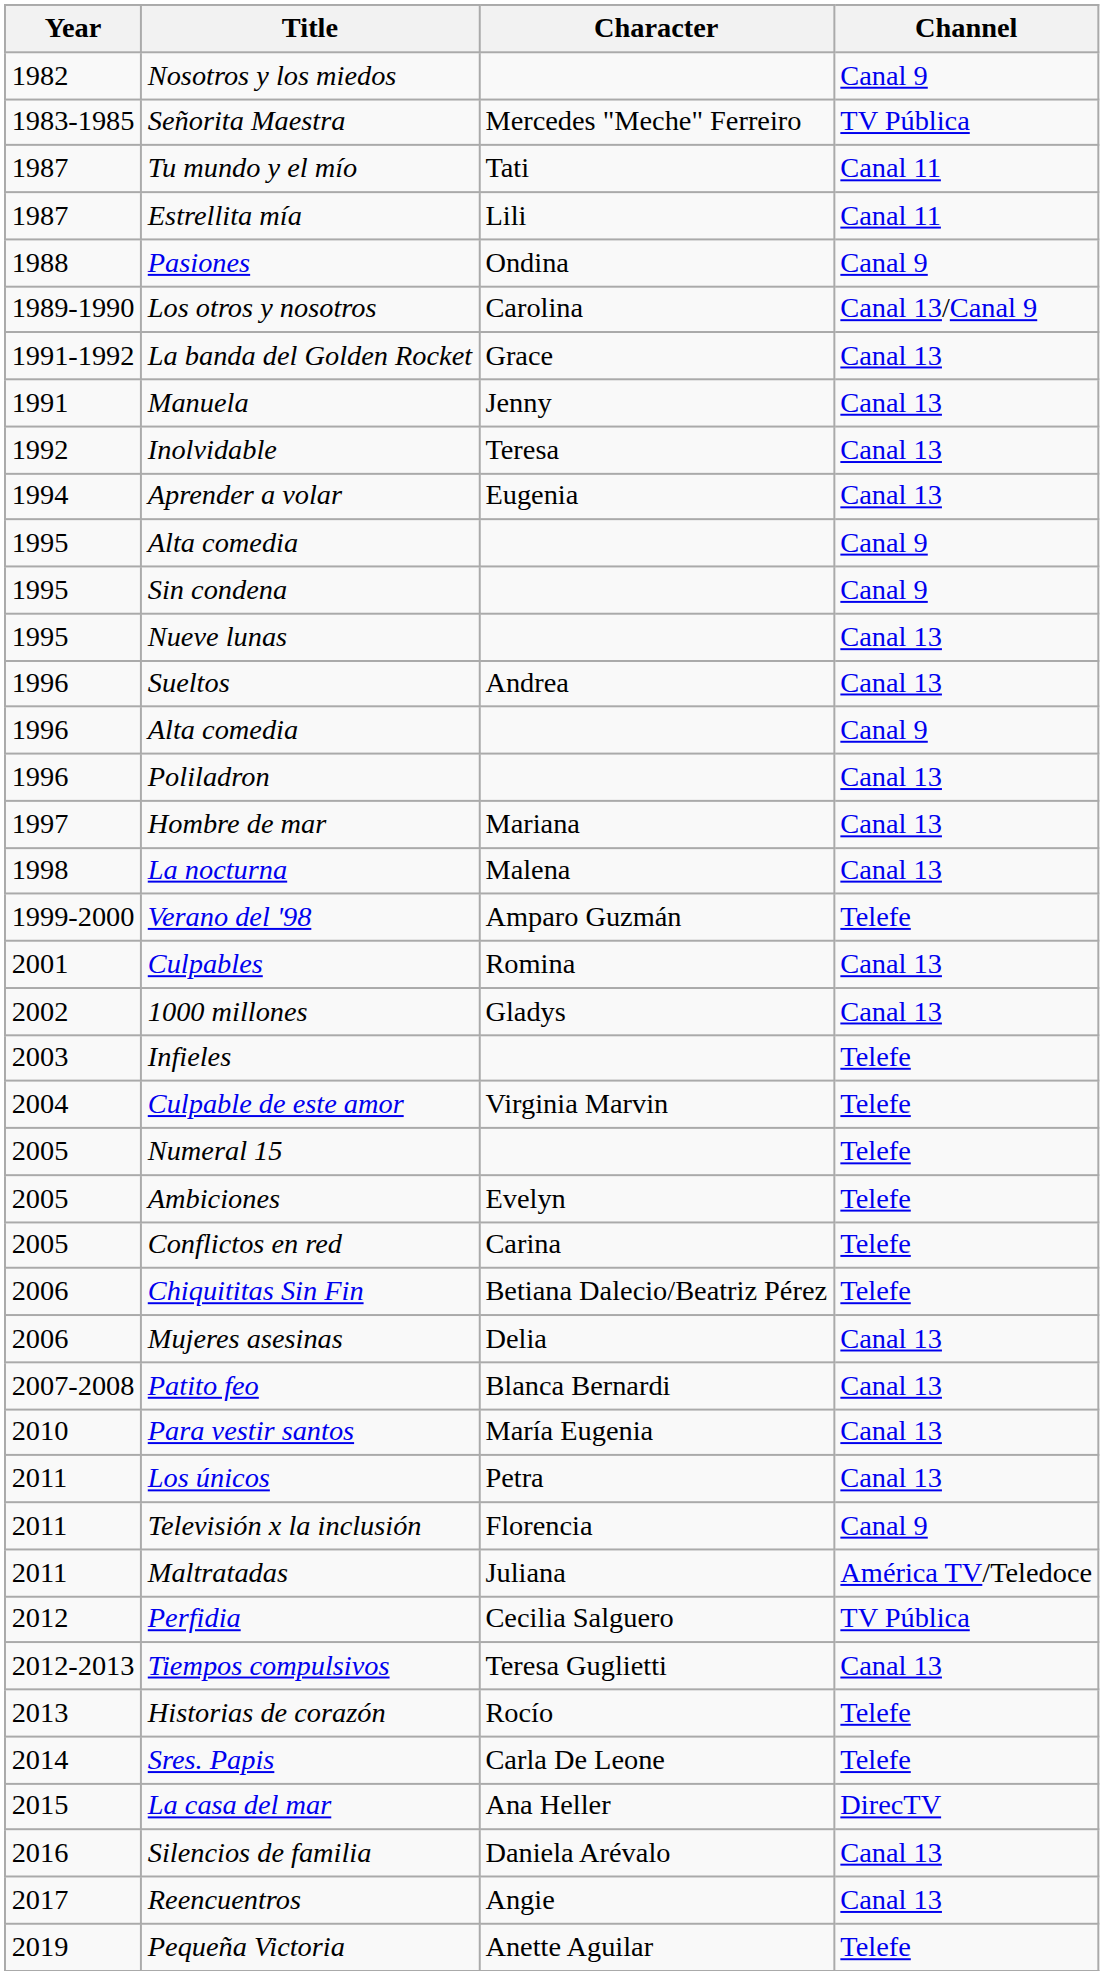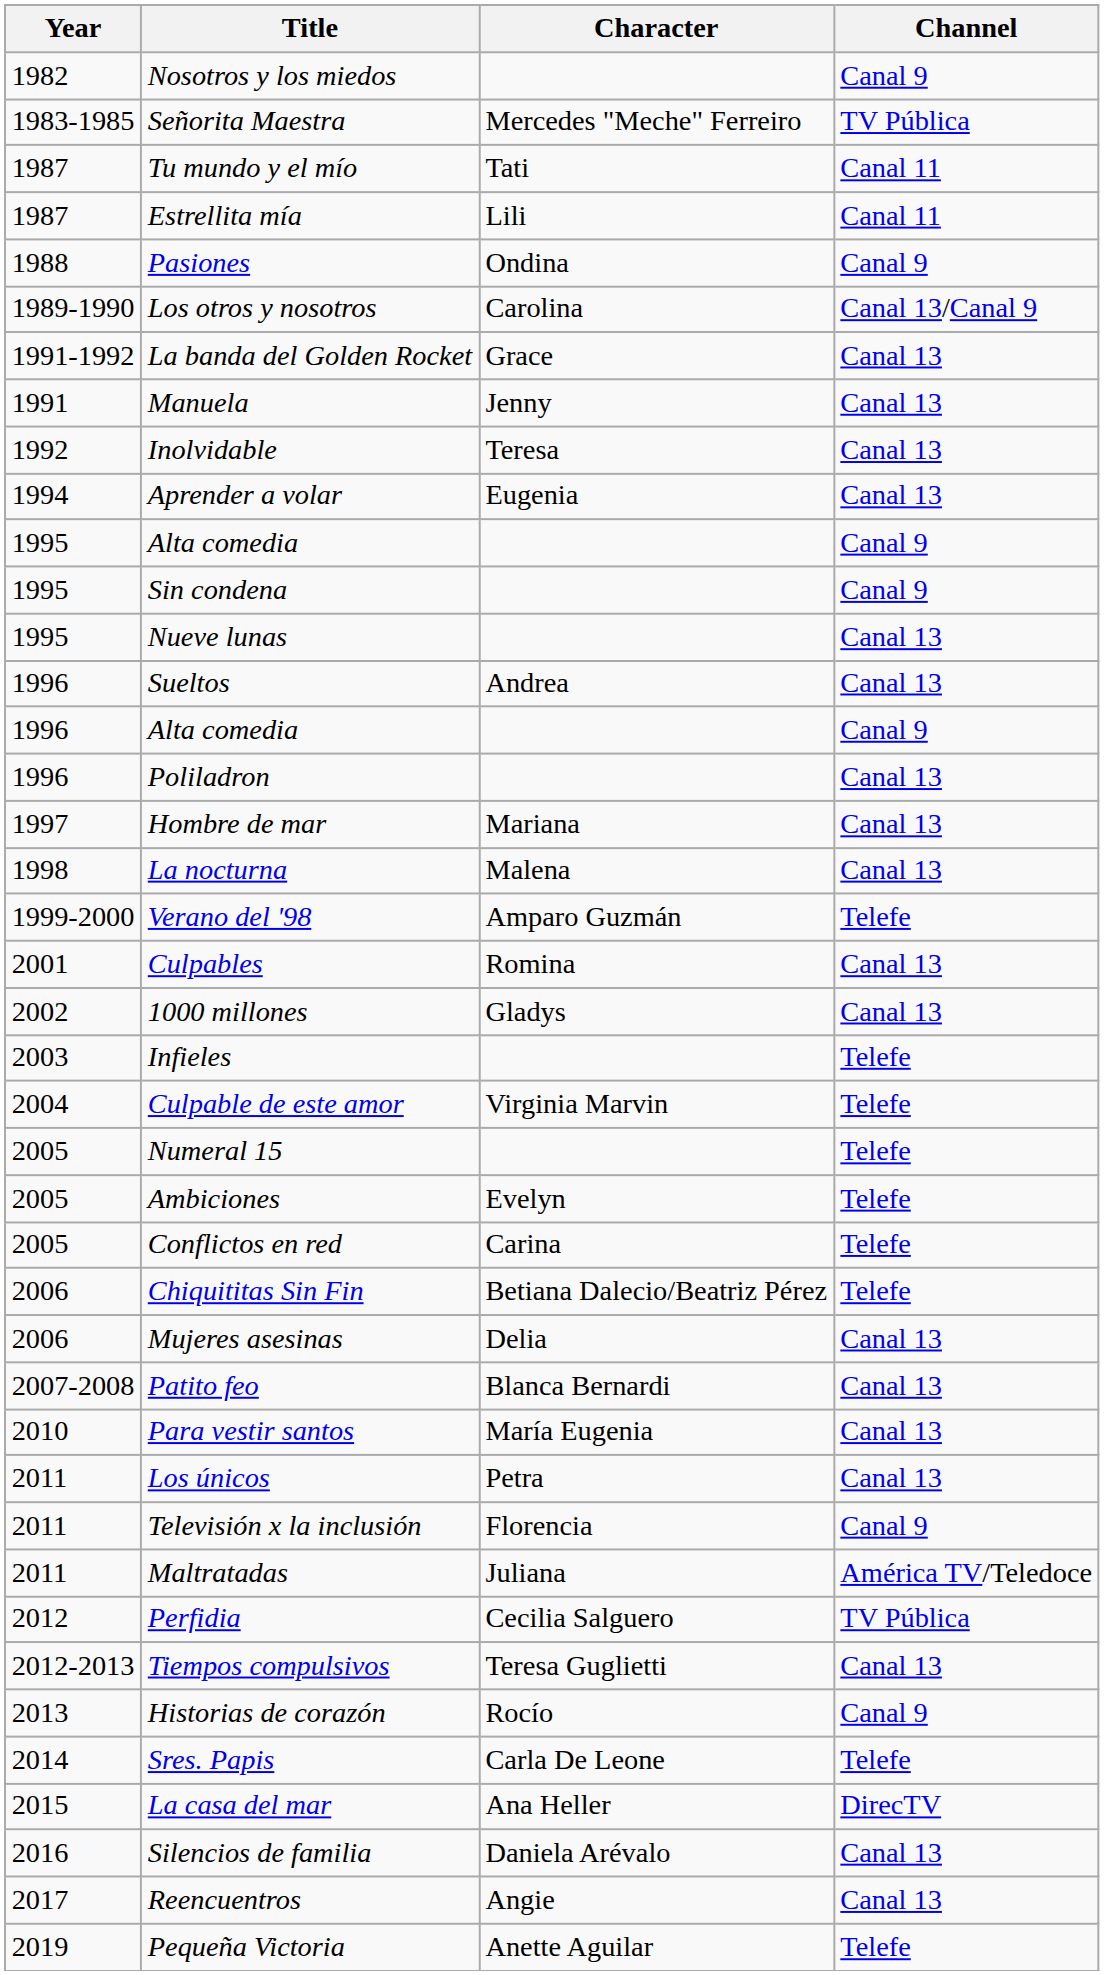 <table class="wikitable" style="font-size: 90%;">
 <tr>
 <th>Year</th>
 <th>Title</th>
 <th>Character</th>
 <th>Channel</th>
 </tr>
 <tr>
 <td>1982</td>
 <td><em>Nosotros y los miedos</em></td>
 <td></td>
 <td><a href='#'>Canal 9</a></td>
 </tr>
 <tr>
 <td>1983-1985</td>
 <td><em>Señorita Maestra</em></td>
 <td>Mercedes "Meche" Ferreiro</td>
 <td><a href='#'>TV Pública</a></td>
 </tr>
 <tr>
 <td>1987</td>
 <td><em>Tu mundo y el mío</em></td>
 <td>Tati</td>
 <td><a href='#'>Canal 11</a></td>
 </tr>
 <tr>
 <td>1987</td>
 <td><em>Estrellita mía</em></td>
 <td>Lili</td>
 <td><a href='#'>Canal 11</a></td>
 </tr>
 <tr>
 <td>1988</td>
 <td><em><a href='#'>Pasiones</a></em></td>
 <td>Ondina</td>
 <td><a href='#'>Canal 9</a></td>
 </tr>
 <tr>
 <td>1989-1990</td>
 <td><em>Los otros y nosotros</em></td>
 <td>Carolina</td>
 <td><a href='#'>Canal 13</a>/<a href='#'>Canal 9</a></td>
 </tr>
 <tr>
 <td>1991-1992</td>
 <td><em>La banda del Golden Rocket</em></td>
 <td>Grace</td>
 <td><a href='#'>Canal 13</a></td>
 </tr>
 <tr>
 <td>1991</td>
 <td><em>Manuela</em></td>
 <td>Jenny</td>
 <td><a href='#'>Canal 13</a></td>
 </tr>
 <tr>
 <td>1992</td>
 <td><em>Inolvidable</em></td>
 <td>Teresa</td>
 <td><a href='#'>Canal 13</a></td>
 </tr>
 <tr>
 <td>1994</td>
 <td><em>Aprender a volar</em></td>
 <td>Eugenia</td>
 <td><a href='#'>Canal 13</a></td>
 </tr>
 <tr>
 <td>1995</td>
 <td><em>Alta comedia</em></td>
 <td></td>
 <td><a href='#'>Canal 9</a></td>
 </tr>
 <tr>
 <td>1995</td>
 <td><em>Sin condena</em></td>
 <td></td>
 <td><a href='#'>Canal 9</a></td>
 </tr>
 <tr>
 <td>1995</td>
 <td><em>Nueve lunas</em></td>
 <td></td>
 <td><a href='#'>Canal 13</a></td>
 </tr>
 <tr>
 <td>1996</td>
 <td><em>Sueltos</em></td>
 <td>Andrea</td>
 <td><a href='#'>Canal 13</a></td>
 </tr>
 <tr>
 <td>1996</td>
 <td><em>Alta comedia</em></td>
 <td></td>
 <td><a href='#'>Canal 9</a></td>
 </tr>
 <tr>
 <td>1996</td>
 <td><em>Poliladron</em></td>
 <td></td>
 <td><a href='#'>Canal 13</a></td>
 </tr>
 <tr>
 <td>1997</td>
 <td><em>Hombre de mar</em></td>
 <td>Mariana</td>
 <td><a href='#'>Canal 13</a></td>
 </tr>
 <tr>
 <td>1998</td>
 <td><em><a href='#'>La nocturna</a></em></td>
 <td>Malena</td>
 <td><a href='#'>Canal 13</a></td>
 </tr>
 <tr>
 <td>1999-2000</td>
 <td><em><a href='#'>Verano del '98</a></em></td>
 <td>Amparo Guzmán</td>
 <td><a href='#'>Telefe</a></td>
 </tr>
 <tr>
 <td>2001</td>
 <td><em><a href='#'>Culpables</a></em></td>
 <td>Romina</td>
 <td><a href='#'>Canal 13</a></td>
 </tr>
 <tr>
 <td>2002</td>
 <td><em>1000 millones</em></td>
 <td>Gladys</td>
 <td><a href='#'>Canal 13</a></td>
 </tr>
 <tr>
 <td>2003</td>
 <td><em>Infieles</em></td>
 <td></td>
 <td><a href='#'>Telefe</a></td>
 </tr>
 <tr>
 <td>2004</td>
 <td><em><a href='#'>Culpable de este amor</a></em></td>
 <td>Virginia Marvin</td>
 <td><a href='#'>Telefe</a></td>
 </tr>
 <tr>
 <td>2005</td>
 <td><em>Numeral 15</em></td>
 <td></td>
 <td><a href='#'>Telefe</a></td>
 </tr>
 <tr>
 <td>2005</td>
 <td><em>Ambiciones</em></td>
 <td>Evelyn</td>
 <td><a href='#'>Telefe</a></td>
 </tr>
 <tr>
 <td>2005</td>
 <td><em>Conflictos en red</em></td>
 <td>Carina</td>
 <td><a href='#'>Telefe</a></td>
 </tr>
 <tr>
 <td>2006</td>
 <td><em><a href='#'>Chiquititas Sin Fin</a></em></td>
 <td>Betiana Dalecio/Beatriz Pérez</td>
 <td><a href='#'>Telefe</a></td>
 </tr>
 <tr>
 <td>2006</td>
 <td><em>Mujeres asesinas</em></td>
 <td>Delia</td>
 <td><a href='#'>Canal 13</a></td>
 </tr>
 <tr>
 <td>2007-2008</td>
 <td><em><a href='#'>Patito feo</a></em></td>
 <td>Blanca Bernardi</td>
 <td><a href='#'>Canal 13</a></td>
 </tr>
 <tr>
 <td>2010</td>
 <td><em><a href='#'>Para vestir santos</a></em></td>
 <td>María Eugenia</td>
 <td><a href='#'>Canal 13</a></td>
 </tr>
 <tr>
 <td>2011</td>
 <td><em><a href='#'>Los únicos</a></em></td>
 <td>Petra</td>
 <td><a href='#'>Canal 13</a></td>
 </tr>
 <tr>
 <td>2011</td>
 <td><em>Televisión x la inclusión</em></td>
 <td>Florencia</td>
 <td><a href='#'>Canal 9</a></td>
 </tr>
 <tr>
 <td>2011</td>
 <td><em>Maltratadas</em></td>
 <td>Juliana</td>
 <td><a href='#'>América TV</a>/Teledoce</td>
 </tr>
 <tr>
 <td>2012</td>
 <td><em><a href='#'>Perfidia</a></em></td>
 <td>Cecilia Salguero</td>
 <td><a href='#'>TV Pública</a></td>
 </tr>
 <tr>
 <td>2012-2013</td>
 <td><em><a href='#'>Tiempos compulsivos</a></em></td>
 <td>Teresa Guglietti</td>
 <td><a href='#'>Canal 13</a></td>
 </tr>
 <tr>
 <td>2013</td>
 <td><em>Historias de corazón</em></td>
 <td>Rocío</td>
-<td><a href='#'>Telefe</a></td>
+<td><a href='#'>Canal 9</a></td>
 </tr>
 <tr>
 <td>2014</td>
 <td><em><a href='#'>Sres. Papis</a></em></td>
 <td>Carla De Leone</td>
 <td><a href='#'>Telefe</a></td>
 </tr>
 <tr>
 <td>2015</td>
 <td><em><a href='#'>La casa del mar</a></em></td>
 <td>Ana Heller</td>
 <td><a href='#'>DirecTV</a></td>
 </tr>
 <tr>
 <td>2016</td>
 <td><em>Silencios de familia</em></td>
 <td>Daniela Arévalo</td>
 <td><a href='#'>Canal 13</a></td>
 </tr>
 <tr>
 <td>2017</td>
 <td><em>Reencuentros</em></td>
 <td>Angie</td>
 <td><a href='#'>Canal 13</a></td>
 </tr>
 <tr>
 <td>2019</td>
 <td><em>Pequeña Victoria</em></td>
 <td>Anette Aguilar</td>
 <td><a href='#'>Telefe</a></td>
 </tr>
 <tr>
 </tr>
 </table>
